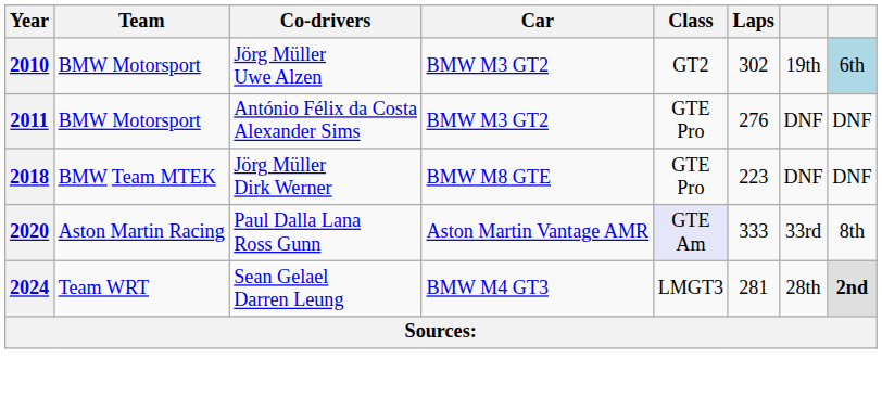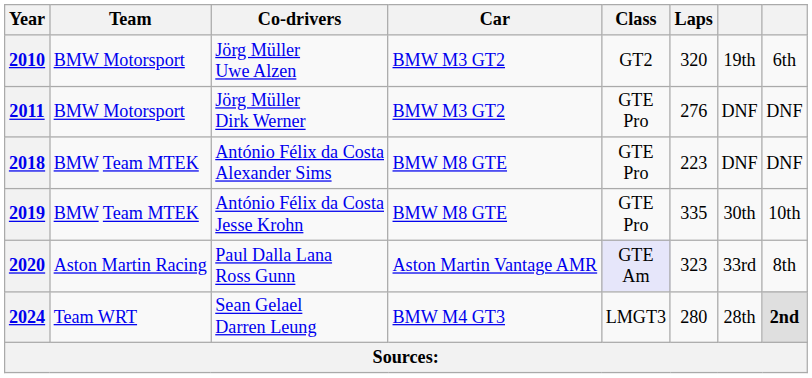 <table class="wikitable" style="text-align:center; font-size:90%">
 <tr>
 <th>Year</th>
 <th>Team</th>
 <th>Co-drivers</th>
 <th>Car</th>
 <th>Class</th>
 <th>Laps</th>
 <th></th>
 <th></th>
 </tr>
 <tr>
 <th><a href='#'>2010</a></th>
 <td align="left"> <a href='#'>BMW Motorsport</a></td>
 <td align="left"> <a href='#'>Jörg Müller</a><br> <a href='#'>Uwe Alzen</a></td>
 <td align="left"><a href='#'>BMW M3 GT2</a></td>
 <td>GT2</td>
-<td>302</td>
+<td>320</td>
 <td>19th</td>
-<td style="background: lightblue;">6th</td>
+<td>6th</td>
 </tr>
 <tr>
 <th><a href='#'>2011</a></th>
 <td align="left"> <a href='#'>BMW Motorsport</a></td>
-<td align="left"> <a href='#'>António Félix da Costa</a><br> <a href='#'>Alexander Sims</a></td>
+<td align="left"> <a href='#'>Jörg Müller</a><br> <a href='#'>Dirk Werner</a></td>
 <td align="left"><a href='#'>BMW M3 GT2</a></td>
 <td>GTE<br>Pro</td>
 <td>276</td>
 <td>DNF</td>
 <td>DNF</td>
 </tr>
 <tr>
 <th><a href='#'>2018</a></th>
 <td align="left"> <a href='#'>BMW</a> <a href='#'>Team MTEK</a></td>
-<td align="left"> <a href='#'>Jörg Müller</a><br> <a href='#'>Dirk Werner</a></td>
+<td align="left"> <a href='#'>António Félix da Costa</a><br> <a href='#'>Alexander Sims</a></td>
 <td align="left"><a href='#'>BMW M8 GTE</a></td>
 <td>GTE<br>Pro</td>
 <td>223</td>
 <td>DNF</td>
 <td>DNF</td>
 </tr>
 <tr>
+<th><a href='#'>2019</a></th>
+<td align="left"> <a href='#'>BMW</a> <a href='#'>Team MTEK</a></td>
+<td align="left"> <a href='#'>António Félix da Costa</a><br> <a href='#'>Jesse Krohn</a></td>
+<td align="left"><a href='#'>BMW M8 GTE</a></td>
+<td>GTE<br>Pro</td>
+<td>335</td>
+<td>30th</td>
+<td>10th</td>
+</tr>
+<tr>
 <th><a href='#'>2020</a></th>
 <td align="left"> <a href='#'>Aston Martin Racing</a></td>
 <td align="left"> <a href='#'>Paul Dalla Lana</a><br> <a href='#'>Ross Gunn</a></td>
 <td align="left"><a href='#'>Aston Martin Vantage AMR</a></td>
 <td style="background: lavender;">GTE<br>Am</td>
-<td>333</td>
+<td>323</td>
 <td>33rd</td>
 <td>8th</td>
 </tr>
 <tr>
 <th><a href='#'>2024</a></th>
 <td align="left"> <a href='#'>Team WRT</a></td>
 <td align="left"> <a href='#'>Sean Gelael</a><br> <a href='#'>Darren Leung</a></td>
 <td align="left"><a href='#'>BMW M4 GT3</a></td>
 <td>LMGT3</td>
-<td>281</td>
+<td>280</td>
 <td>28th</td>
 <td style="background:#DFDFDF;"><strong>2nd</strong></td>
 </tr>
 <tr>
 <th colspan="8">Sources:</th>
 </tr>
 </table>
